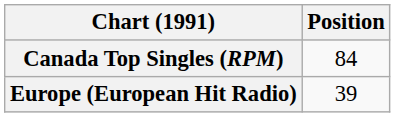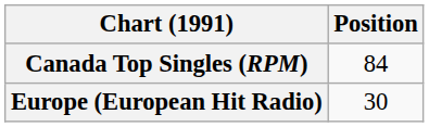 <table class="wikitable sortable plainrowheaders">
 <tr>
 <th scope="col">Chart (1991)</th>
 <th scope="col">Position</th>
 </tr>
 <tr>
 <th scope="row">Canada Top Singles (<em>RPM</em>)</th>
 <td style="text-align:center;">84</td>
 </tr>
 <tr>
 <th scope="row">Europe (European Hit Radio)</th>
-<td style="text-align:center;">39</td>
+<td style="text-align:center;">30</td>
 </tr>
 </table>
